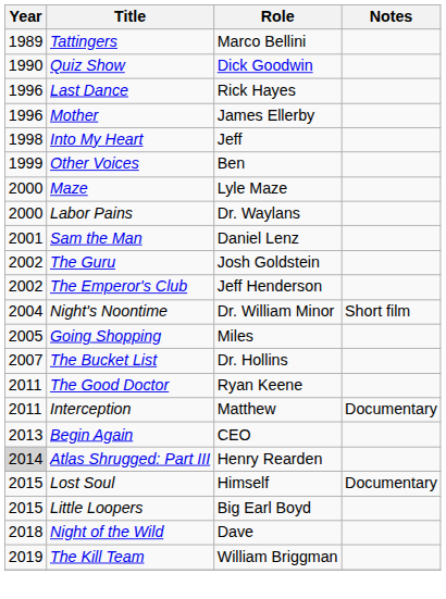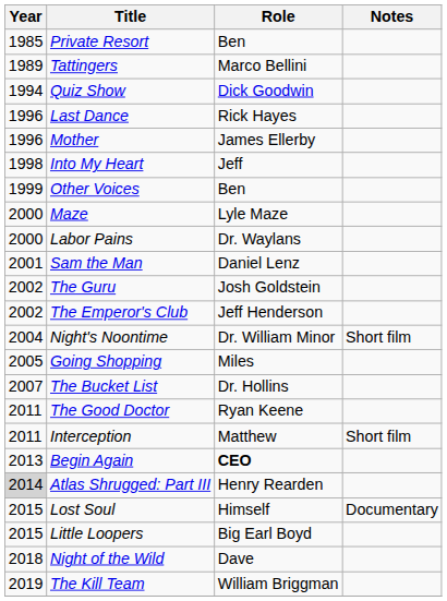 <table class="wikitable sortable">
 <tr>
 <th>Year</th>
 <th>Title</th>
 <th>Role</th>
 <th class="unsortable">Notes</th>
 </tr>
 <tr>
+<td>1985</td>
+<td><em><a href='#'>Private Resort</a></em></td>
+<td>Ben</td>
+<td></td>
+</tr>
+<tr>
 <td>1989</td>
 <td><em><a href='#'>Tattingers</a></em></td>
 <td>Marco Bellini</td>
 <td></td>
 </tr>
 <tr>
-<td>1990</td>
+<td>1994</td>
 <td><em><a href='#'>Quiz Show</a></em></td>
 <td><a href='#'>Dick Goodwin</a></td>
 <td></td>
 </tr>
 <tr>
 <td>1996</td>
 <td><em><a href='#'>Last Dance</a></em></td>
 <td>Rick Hayes</td>
 <td></td>
 </tr>
 <tr>
 <td>1996</td>
 <td><em><a href='#'>Mother</a></em></td>
 <td>James Ellerby</td>
 <td></td>
 </tr>
 <tr>
 <td>1998</td>
 <td><em><a href='#'>Into My Heart</a></em></td>
 <td>Jeff</td>
 <td></td>
 </tr>
 <tr>
 <td>1999</td>
 <td><em><a href='#'>Other Voices</a></em></td>
 <td>Ben</td>
 <td></td>
 </tr>
 <tr>
 <td>2000</td>
 <td><em><a href='#'>Maze</a></em></td>
 <td>Lyle Maze</td>
 <td></td>
 </tr>
 <tr>
 <td>2000</td>
 <td><em>Labor Pains</em></td>
 <td>Dr. Waylans</td>
 <td></td>
 </tr>
 <tr>
 <td>2001</td>
 <td><em><a href='#'>Sam the Man</a></em></td>
 <td>Daniel Lenz</td>
 <td></td>
 </tr>
 <tr>
 <td>2002</td>
 <td><em><a href='#'>The Guru</a></em></td>
 <td>Josh Goldstein</td>
 <td></td>
 </tr>
 <tr>
 <td>2002</td>
 <td><em><a href='#'>The Emperor's Club</a></em></td>
 <td>Jeff Henderson</td>
 <td></td>
 </tr>
 <tr>
 <td>2004</td>
 <td><em>Night's Noontime</em></td>
 <td>Dr. William Minor</td>
 <td>Short film</td>
 </tr>
 <tr>
 <td>2005</td>
 <td><em><a href='#'>Going Shopping</a></em></td>
 <td>Miles</td>
 <td></td>
 </tr>
 <tr>
 <td>2007</td>
 <td><em><a href='#'>The Bucket List</a></em></td>
 <td>Dr. Hollins</td>
 <td></td>
 </tr>
 <tr>
 <td>2011</td>
 <td><em><a href='#'>The Good Doctor</a></em></td>
 <td>Ryan Keene</td>
 <td></td>
 </tr>
 <tr>
 <td>2011</td>
 <td><em>Interception</em></td>
 <td>Matthew</td>
-<td>Documentary</td>
+<td>Short film</td>
 </tr>
 <tr>
 <td>2013</td>
 <td><em><a href='#'>Begin Again</a></em></td>
-<td>CEO</td>
+<td><strong>CEO</strong></td>
 <td></td>
 </tr>
 <tr>
 <td style="background: lightgrey;">2014</td>
 <td><em><a href='#'>Atlas Shrugged: Part III</a></em></td>
 <td>Henry Rearden</td>
 <td></td>
 </tr>
 <tr>
 <td>2015</td>
 <td><em>Lost Soul</em></td>
 <td>Himself</td>
 <td>Documentary</td>
 </tr>
 <tr>
 <td>2015</td>
 <td><em>Little Loopers</em></td>
 <td>Big Earl Boyd</td>
 <td></td>
 </tr>
 <tr>
 <td>2018</td>
 <td><em><a href='#'>Night of the Wild</a></em></td>
 <td>Dave</td>
 <td></td>
 </tr>
 <tr>
 <td>2019</td>
 <td><em><a href='#'>The Kill Team</a></em></td>
 <td>William Briggman</td>
 <td></td>
 </tr>
 <tr>
 </tr>
 </table>
